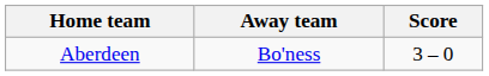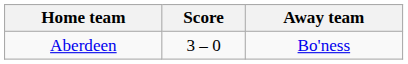 <table class="wikitable" style="text-align: center">
 <tr>
 <th width=140>Home team</th>
+<th width=70>Score</th>
 <th width=140>Away team</th>
-<th width=70>Score</th>
 </tr>
 <tr>
 <td><a href='#'>Aberdeen</a></td>
+<td>3 – 0</td>
 <td><a href='#'>Bo'ness</a></td>
-<td>3 – 0</td>
 </tr>
 </table>
